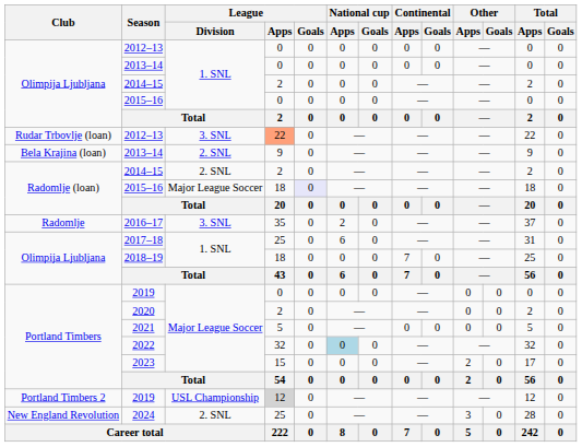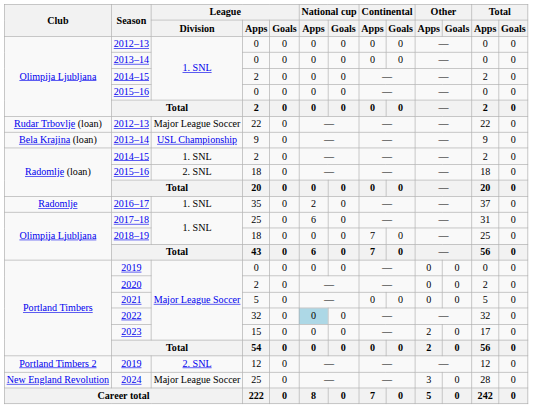 <table class="wikitable" style="text-align: center;">
 <tr>
 <th rowspan="2">Club</th>
 <th rowspan="2">Season</th>
 <th colspan="3">League</th>
 <th colspan="2">National cup</th>
 <th colspan="2">Continental</th>
 <th colspan="2">Other</th>
 <th colspan="2">Total</th>
 </tr>
 <tr>
 <th>Division</th>
 <th>Apps</th>
 <th>Goals</th>
 <th>Apps</th>
 <th>Goals</th>
 <th>Apps</th>
 <th>Goals</th>
 <th>Apps</th>
 <th>Goals</th>
 <th>Apps</th>
 <th>Goals</th>
 </tr>
 <tr>
 <td rowspan="5"><a href='#'>Olimpija Ljubljana</a></td>
 <td><a href='#'>2012–13</a></td>
 <td rowspan="4"><a href='#'>1. SNL</a></td>
 <td>0</td>
 <td>0</td>
 <td>0</td>
 <td>0</td>
 <td>0</td>
 <td>0</td>
 <td colspan="2">—</td>
 <td>0</td>
 <td>0</td>
 </tr>
 <tr>
 <td><a href='#'>2013–14</a></td>
 <td>0</td>
 <td>0</td>
 <td>0</td>
 <td>0</td>
 <td>0</td>
 <td>0</td>
 <td colspan="2">—</td>
 <td>0</td>
 <td>0</td>
 </tr>
 <tr>
 <td><a href='#'>2014–15</a></td>
 <td>2</td>
 <td>0</td>
 <td>0</td>
 <td>0</td>
 <td colspan="2">—</td>
 <td colspan="2">—</td>
 <td>2</td>
 <td>0</td>
 </tr>
 <tr>
 <td><a href='#'>2015–16</a></td>
 <td>0</td>
 <td>0</td>
 <td>0</td>
 <td>0</td>
 <td colspan="2">—</td>
 <td colspan="2">—</td>
 <td>0</td>
 <td>0</td>
 </tr>
 <tr>
 <th colspan="2">Total</th>
 <th>2</th>
 <th>0</th>
 <th>0</th>
 <th>0</th>
 <th>0</th>
 <th>0</th>
 <th colspan="2">—</th>
 <th>2</th>
 <th>0</th>
 </tr>
 <tr>
 <td><a href='#'>Rudar Trbovlje</a> (loan)</td>
 <td><a href='#'>2012–13</a></td>
-<td><a href='#'>3. SNL</a></td>
-<td style="background: lightsalmon;">22</td>
+<td>Major League Soccer</td>
+<td>22</td>
 <td>0</td>
 <td colspan="2">—</td>
 <td colspan="2">—</td>
 <td colspan="2">—</td>
 <td>22</td>
 <td>0</td>
 </tr>
 <tr>
 <td><a href='#'>Bela Krajina</a> (loan)</td>
 <td><a href='#'>2013–14</a></td>
-<td><a href='#'>2. SNL</a></td>
+<td><a href='#'>USL Championship</a></td>
 <td>9</td>
 <td>0</td>
 <td colspan="2">—</td>
 <td colspan="2">—</td>
 <td colspan="2">—</td>
 <td>9</td>
 <td>0</td>
 </tr>
 <tr>
 <td rowspan="3"><a href='#'>Radomlje</a> (loan)</td>
 <td><a href='#'>2014–15</a></td>
-<td>2. SNL</td>
+<td>1. SNL</td>
 <td>2</td>
 <td>0</td>
 <td colspan="2">—</td>
 <td colspan="2">—</td>
 <td colspan="2">—</td>
 <td>2</td>
 <td>0</td>
 </tr>
 <tr>
 <td><a href='#'>2015–16</a></td>
-<td>Major League Soccer</td>
+<td>2. SNL</td>
 <td>18</td>
-<td style="background: lavender;">0</td>
+<td>0</td>
 <td colspan="2">—</td>
 <td colspan="2">—</td>
 <td colspan="2">—</td>
 <td>18</td>
 <td>0</td>
 </tr>
 <tr>
 <th colspan="2">Total</th>
 <th>20</th>
 <th>0</th>
 <th>0</th>
 <th>0</th>
 <th>0</th>
 <th>0</th>
 <th colspan="2">—</th>
 <th>20</th>
 <th>0</th>
 </tr>
 <tr>
 <td><a href='#'>Radomlje</a></td>
 <td><a href='#'>2016–17</a></td>
-<td><a href='#'>3. SNL</a></td>
+<td>1. SNL</td>
 <td>35</td>
 <td>0</td>
 <td>2</td>
 <td>0</td>
 <td colspan="2">—</td>
 <td colspan="2">—</td>
 <td>37</td>
 <td>0</td>
 </tr>
 <tr>
 <td rowspan="3"><a href='#'>Olimpija Ljubljana</a></td>
 <td><a href='#'>2017–18</a></td>
 <td rowspan="2">1. SNL</td>
 <td>25</td>
 <td>0</td>
 <td>6</td>
 <td>0</td>
 <td colspan="2">—</td>
 <td colspan="2">—</td>
 <td>31</td>
 <td>0</td>
 </tr>
 <tr>
 <td><a href='#'>2018–19</a></td>
 <td>18</td>
 <td>0</td>
 <td>0</td>
 <td>0</td>
 <td>7</td>
 <td>0</td>
 <td colspan="2">—</td>
 <td>25</td>
 <td>0</td>
 </tr>
 <tr>
 <th colspan="2">Total</th>
 <th>43</th>
 <th>0</th>
 <th>6</th>
 <th>0</th>
 <th>7</th>
 <th>0</th>
 <th colspan="2">—</th>
 <th>56</th>
 <th>0</th>
 </tr>
 <tr>
 <td rowspan="6"><a href='#'>Portland Timbers</a></td>
 <td><a href='#'>2019</a></td>
 <td rowspan="5"><a href='#'>Major League Soccer</a></td>
 <td>0</td>
 <td>0</td>
 <td>0</td>
 <td>0</td>
 <td colspan="2">—</td>
 <td>0</td>
 <td>0</td>
 <td>0</td>
 <td>0</td>
 </tr>
 <tr>
 <td><a href='#'>2020</a></td>
 <td>2</td>
 <td>0</td>
 <td colspan="2">—</td>
 <td colspan="2">—</td>
 <td>0</td>
 <td>0</td>
 <td>2</td>
 <td>0</td>
 </tr>
 <tr>
 <td><a href='#'>2021</a></td>
 <td>5</td>
 <td>0</td>
 <td colspan="2">—</td>
 <td>0</td>
 <td>0</td>
 <td>0</td>
 <td>0</td>
 <td>5</td>
 <td>0</td>
 </tr>
 <tr>
 <td><a href='#'>2022</a></td>
 <td>32</td>
 <td>0</td>
 <td style="background: lightblue;">0</td>
 <td>0</td>
 <td colspan="2">—</td>
 <td colspan="2">—</td>
 <td>32</td>
 <td>0</td>
 </tr>
 <tr>
 <td><a href='#'>2023</a></td>
 <td>15</td>
 <td>0</td>
 <td>0</td>
 <td>0</td>
 <td colspan="2">—</td>
 <td>2</td>
 <td>0</td>
 <td>17</td>
 <td>0</td>
 </tr>
 <tr>
 <th colspan="2">Total</th>
 <th>54</th>
 <th>0</th>
 <th>0</th>
 <th>0</th>
 <th>0</th>
 <th>0</th>
 <th>2</th>
 <th>0</th>
 <th>56</th>
 <th>0</th>
 </tr>
 <tr>
 <td><a href='#'>Portland Timbers 2</a></td>
 <td><a href='#'>2019</a></td>
-<td><a href='#'>USL Championship</a></td>
-<td style="background: lightgrey;">12</td>
+<td><a href='#'>2. SNL</a></td>
+<td>12</td>
 <td>0</td>
 <td colspan="2">—</td>
 <td colspan="2">—</td>
 <td colspan="2">—</td>
 <td>12</td>
 <td>0</td>
 </tr>
 <tr>
 <td><a href='#'>New England Revolution</a></td>
 <td><a href='#'>2024</a></td>
-<td>2. SNL</td>
+<td>Major League Soccer</td>
 <td>25</td>
 <td>0</td>
 <td colspan="2">—</td>
 <td colspan="2">—</td>
 <td>3</td>
 <td>0</td>
 <td>28</td>
 <td>0</td>
 </tr>
 <tr>
 <th colspan="3">Career total</th>
 <th>222</th>
 <th>0</th>
 <th>8</th>
 <th>0</th>
 <th>7</th>
 <th>0</th>
 <th>5</th>
 <th>0</th>
 <th>242</th>
 <th>0</th>
 </tr>
 </table>
